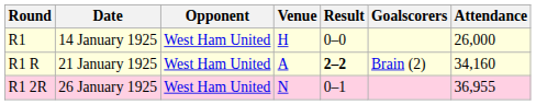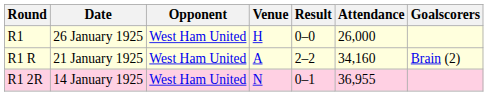 <table class="wikitable">
 <tr>
 <th>Round</th>
 <th>Date</th>
 <th>Opponent</th>
 <th>Venue</th>
 <th>Result</th>
+<th>Attendance</th>
 <th>Goalscorers</th>
-<th>Attendance</th>
 </tr>
 <tr style="background:#ffffdd;">
 <td>R1</td>
-<td>14 January 1925</td>
+<td>26 January 1925</td>
 <td><a href='#'>West Ham United</a></td>
 <td><a href='#'>H</a></td>
 <td>0–0</td>
+<td>26,000</td>
 <td></td>
-<td>26,000</td>
 </tr>
 <tr style="background:#ffffdd;">
 <td>R1 R</td>
 <td>21 January 1925</td>
 <td><a href='#'>West Ham United</a></td>
 <td><a href='#'>A</a></td>
-<td><strong>2–2</strong></td>
+<td>2–2</td>
+<td>34,160</td>
 <td><a href='#'>Brain</a> (2)</td>
-<td>34,160</td>
 </tr>
 <tr style="background:#ffd0e3;">
 <td>R1 2R</td>
-<td>26 January 1925</td>
+<td>14 January 1925</td>
 <td><a href='#'>West Ham United</a></td>
 <td><a href='#'>N</a></td>
 <td>0–1</td>
+<td>36,955</td>
 <td></td>
-<td>36,955</td>
 </tr>
 </table>
